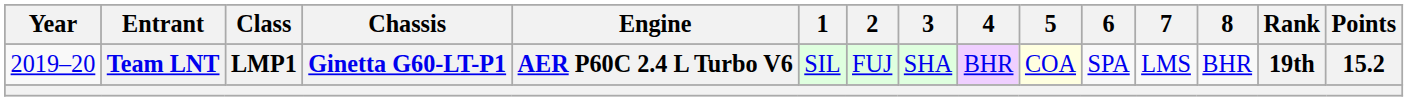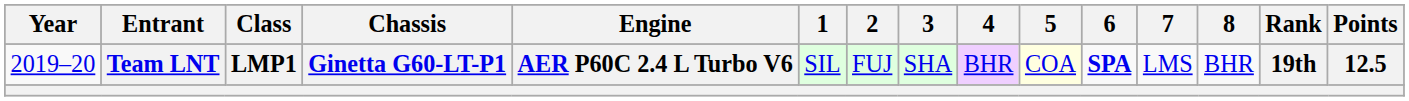 <table class="wikitable" style="text-align:center; font-size:85%">
 <tr>
 <th>Year</th>
 <th>Entrant</th>
 <th>Class</th>
 <th>Chassis</th>
 <th>Engine</th>
 <th>1</th>
 <th>2</th>
 <th>3</th>
 <th>4</th>
 <th>5</th>
 <th>6</th>
 <th>7</th>
 <th>8</th>
 <th>Rank</th>
 <th>Points</th>
 </tr>
 <tr>
 <td nowrap><a href='#'>2019–20</a></td>
 <th nowrap><a href='#'>Team LNT</a></th>
 <th>LMP1</th>
 <th nowrap><a href='#'>Ginetta G60-LT-P1</a></th>
 <th nowrap><a href='#'>AER</a> P60C 2.4 L Turbo V6</th>
 <td style="background:#DFFFDF;"><a href='#'>SIL</a><br></td>
 <td style="background:#DFFFDF;"><a href='#'>FUJ</a><br></td>
 <td style="background:#DFFFDF;"><a href='#'>SHA</a><br></td>
 <td style="background:#EFCFFF;"><a href='#'>BHR</a><br></td>
 <td style="background: lightyellow;"><a href='#'>COA</a></td>
-<td><a href='#'>SPA</a></td>
+<td><strong><a href='#'>SPA</a></strong></td>
 <td><a href='#'>LMS</a></td>
 <td><a href='#'>BHR</a></td>
 <th>19th</th>
-<th>15.2</th>
+<th>12.5</th>
 </tr>
 <tr>
 <th colspan="15"></th>
 </tr>
 </table>
